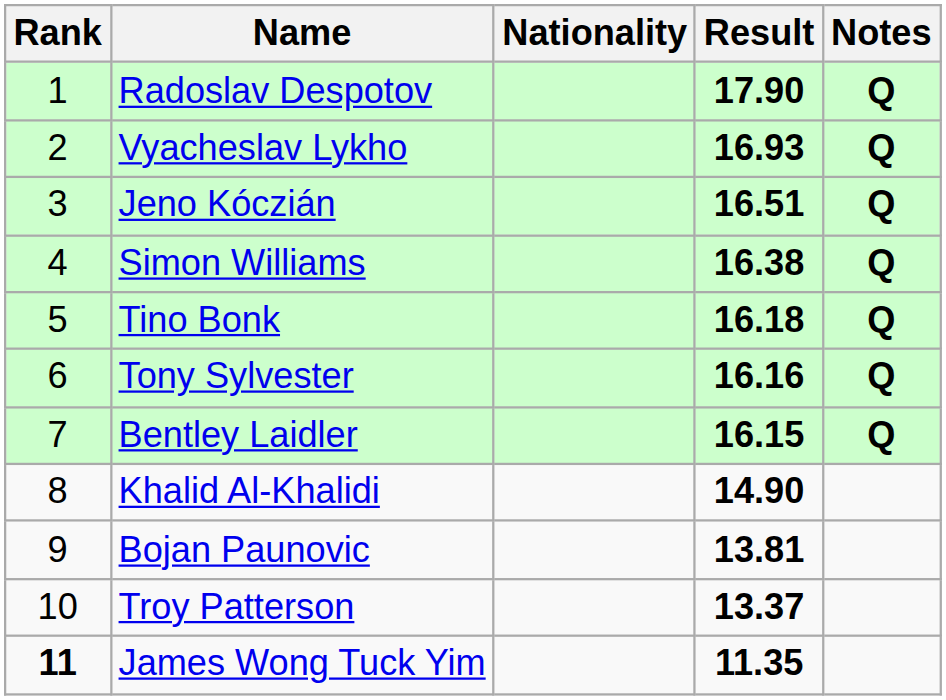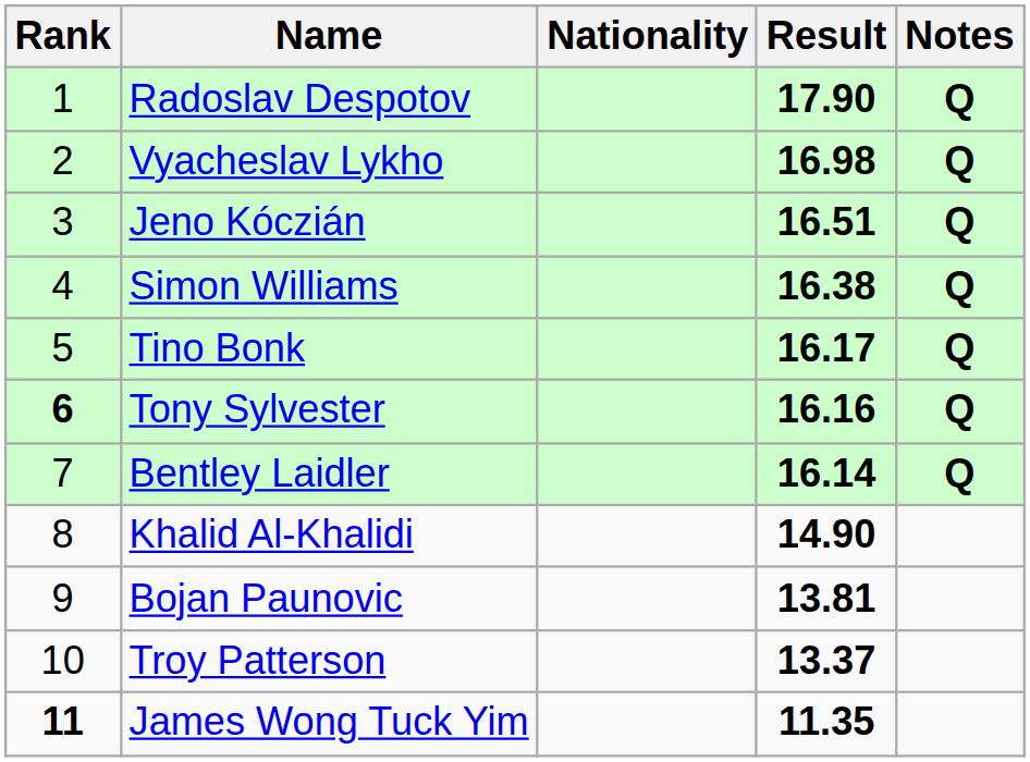 <table class="wikitable sortable" style="text-align:center">
 <tr>
 <th>Rank</th>
 <th>Name</th>
 <th>Nationality</th>
 <th>Result</th>
 <th>Notes</th>
 </tr>
 <tr bgcolor=ccffcc>
 <td>1</td>
 <td align=left><a href='#'>Radoslav Despotov</a></td>
 <td align=left></td>
 <td><strong>17.90</strong></td>
 <td><strong>Q</strong></td>
 </tr>
 <tr bgcolor=ccffcc>
 <td>2</td>
 <td align=left><a href='#'>Vyacheslav Lykho</a></td>
 <td align=left></td>
-<td><strong>16.93</strong></td>
+<td><strong>16.98</strong></td>
 <td><strong>Q</strong></td>
 </tr>
 <tr bgcolor=ccffcc>
 <td>3</td>
 <td align=left><a href='#'>Jeno Kóczián</a></td>
 <td align=left></td>
 <td><strong>16.51</strong></td>
 <td><strong>Q</strong></td>
 </tr>
 <tr bgcolor=ccffcc>
 <td>4</td>
 <td align=left><a href='#'>Simon Williams</a></td>
 <td align=left></td>
 <td><strong>16.38</strong></td>
 <td><strong>Q</strong></td>
 </tr>
 <tr bgcolor=ccffcc>
 <td>5</td>
 <td align=left><a href='#'>Tino Bonk</a></td>
 <td align=left></td>
-<td><strong>16.18</strong></td>
+<td><strong>16.17</strong></td>
 <td><strong>Q</strong></td>
 </tr>
 <tr bgcolor=ccffcc>
-<td>6</td>
+<td><strong>6</strong></td>
 <td align=left><a href='#'>Tony Sylvester</a></td>
 <td align=left></td>
 <td><strong>16.16</strong></td>
 <td><strong>Q</strong></td>
 </tr>
 <tr bgcolor=ccffcc>
 <td>7</td>
 <td align=left><a href='#'>Bentley Laidler</a></td>
 <td align=left></td>
-<td><strong>16.15</strong></td>
+<td><strong>16.14</strong></td>
 <td><strong>Q</strong></td>
 </tr>
 <tr>
 <td>8</td>
 <td align=left><a href='#'>Khalid Al-Khalidi</a></td>
 <td align=left></td>
 <td><strong>14.90</strong></td>
 <td></td>
 </tr>
 <tr>
 <td>9</td>
 <td align=left><a href='#'>Bojan Paunovic</a></td>
 <td align=left></td>
 <td><strong>13.81</strong></td>
 <td></td>
 </tr>
 <tr>
 <td>10</td>
 <td align=left><a href='#'>Troy Patterson</a></td>
 <td align=left></td>
 <td><strong>13.37</strong></td>
 <td></td>
 </tr>
 <tr>
 <td><strong>11</strong></td>
 <td align=left><a href='#'>James Wong Tuck Yim</a></td>
 <td align=left></td>
 <td><strong>11.35</strong></td>
 <td></td>
 </tr>
 </table>
